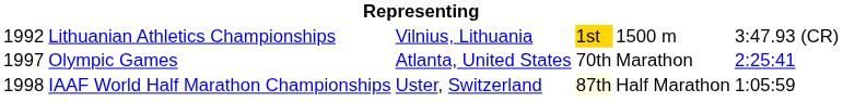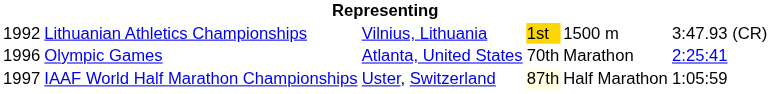 <table>
 <tr>
 <th colspan="6">Representing </th>
 </tr>
 <tr>
 <td>1992</td>
 <td><a href='#'>Lithuanian Athletics Championships</a></td>
 <td><a href='#'>Vilnius, Lithuania</a></td>
 <td bgcolor=gold>1st</td>
 <td>1500 m</td>
 <td>3:47.93 (CR)</td>
 </tr>
 <tr>
-<td>1997</td>
+<td>1996</td>
 <td><a href='#'>Olympic Games</a></td>
 <td><a href='#'>Atlanta, United States</a></td>
 <td>70th</td>
 <td>Marathon</td>
 <td><a href='#'>2:25:41</a></td>
 </tr>
 <tr>
-<td>1998</td>
+<td>1997</td>
 <td><a href='#'>IAAF World Half Marathon Championships</a></td>
 <td><a href='#'>Uster</a>, <a href='#'>Switzerland</a></td>
 <td style="background: lightyellow;">87th</td>
 <td>Half Marathon</td>
 <td>1:05:59</td>
 </tr>
 </table>
